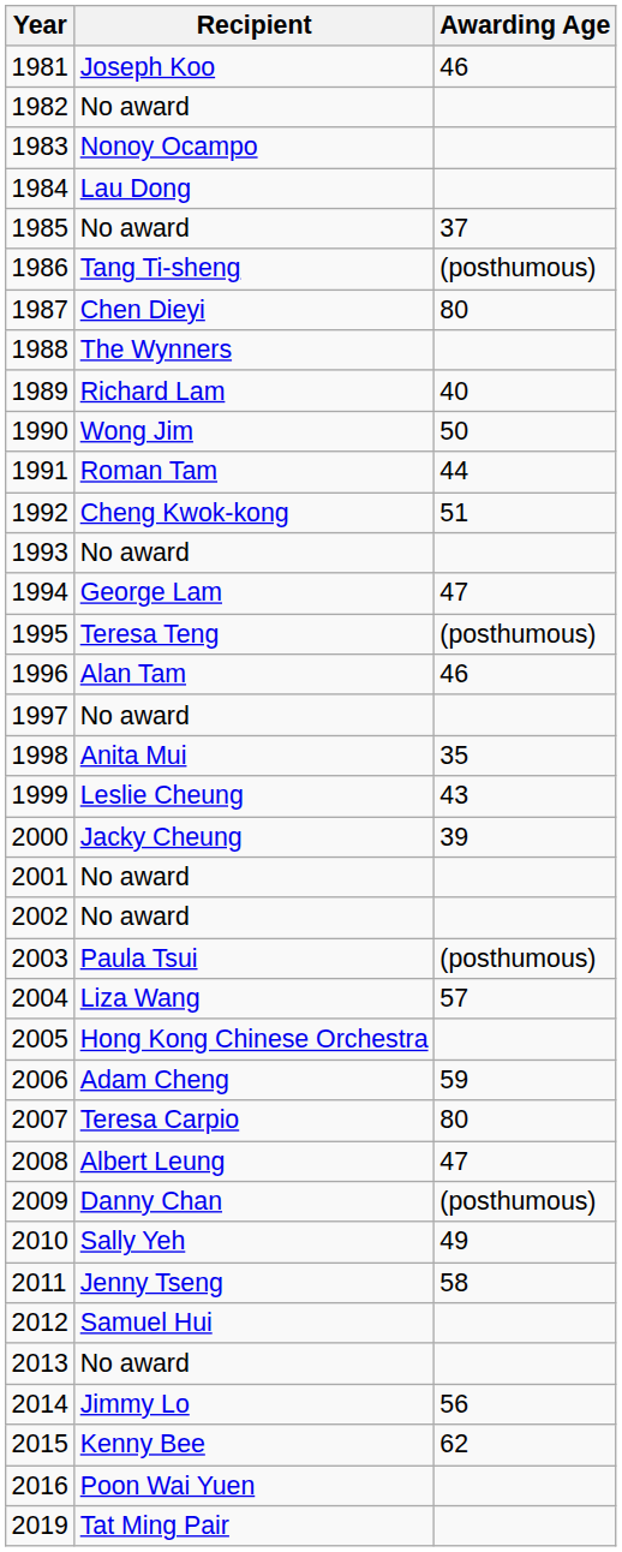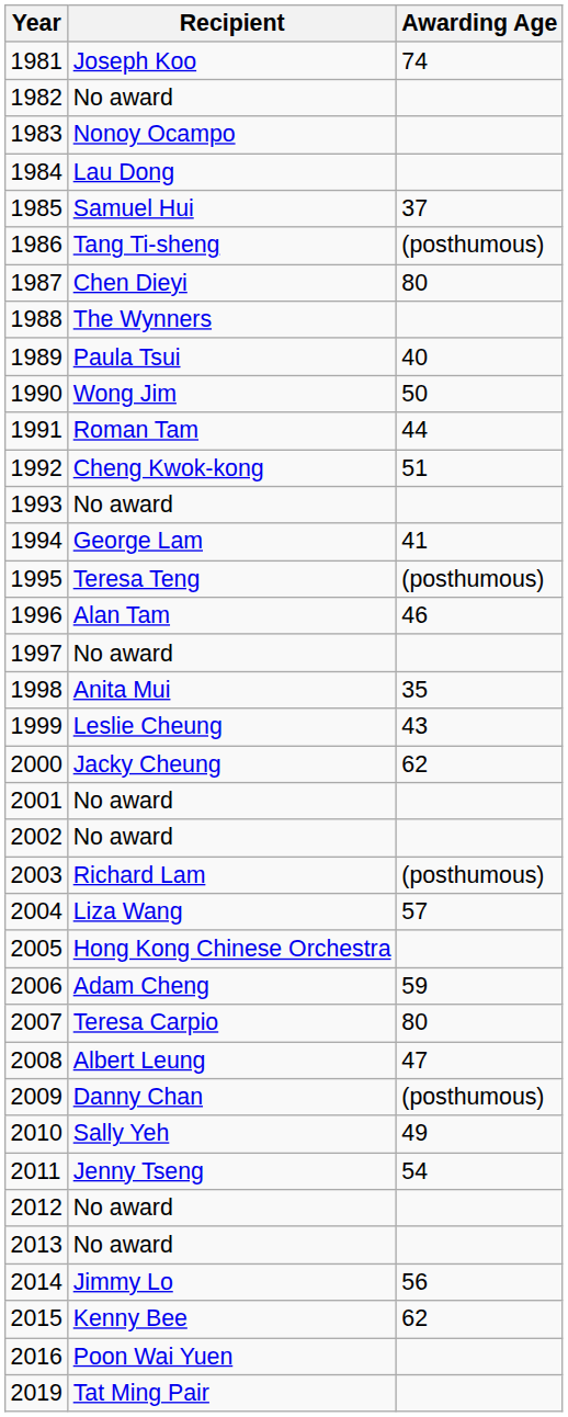 <table class="wikitable">
 <tr>
 <th>Year</th>
 <th>Recipient</th>
 <th>Awarding Age</th>
 </tr>
 <tr>
 <td>1981</td>
 <td><a href='#'>Joseph Koo</a></td>
-<td>46</td>
+<td>74</td>
 </tr>
 <tr>
 <td>1982</td>
 <td>No award</td>
 <td></td>
 </tr>
 <tr>
 <td>1983</td>
 <td><a href='#'>Nonoy Ocampo</a></td>
 <td></td>
 </tr>
 <tr>
 <td>1984</td>
 <td><a href='#'>Lau Dong</a></td>
 <td></td>
 </tr>
 <tr>
 <td>1985</td>
-<td>No award</td>
+<td><a href='#'>Samuel Hui</a></td>
 <td>37</td>
 </tr>
 <tr>
 <td>1986</td>
 <td><a href='#'>Tang Ti-sheng</a></td>
 <td>(posthumous)</td>
 </tr>
 <tr>
 <td>1987</td>
 <td><a href='#'>Chen Dieyi</a></td>
 <td>80</td>
 </tr>
 <tr>
 <td>1988</td>
 <td><a href='#'>The Wynners</a></td>
 <td></td>
 </tr>
 <tr>
 <td>1989</td>
-<td><a href='#'>Richard Lam</a></td>
+<td><a href='#'>Paula Tsui</a></td>
 <td>40</td>
 </tr>
 <tr>
 <td>1990</td>
 <td><a href='#'>Wong Jim</a></td>
 <td>50</td>
 </tr>
 <tr>
 <td>1991</td>
 <td><a href='#'>Roman Tam</a></td>
 <td>44</td>
 </tr>
 <tr>
 <td>1992</td>
 <td><a href='#'>Cheng Kwok-kong</a></td>
 <td>51</td>
 </tr>
 <tr>
 <td>1993</td>
 <td>No award</td>
 <td></td>
 </tr>
 <tr>
 <td>1994</td>
 <td><a href='#'>George Lam</a></td>
-<td>47</td>
+<td>41</td>
 </tr>
 <tr>
 <td>1995</td>
 <td><a href='#'>Teresa Teng</a></td>
 <td>(posthumous)</td>
 </tr>
 <tr>
 <td>1996</td>
 <td><a href='#'>Alan Tam</a></td>
 <td>46</td>
 </tr>
 <tr>
 <td>1997</td>
 <td>No award</td>
 <td></td>
 </tr>
 <tr>
 <td>1998</td>
 <td><a href='#'>Anita Mui</a></td>
 <td>35</td>
 </tr>
 <tr>
 <td>1999</td>
 <td><a href='#'>Leslie Cheung</a></td>
 <td>43</td>
 </tr>
 <tr>
 <td>2000</td>
 <td><a href='#'>Jacky Cheung</a></td>
-<td>39</td>
+<td>62</td>
 </tr>
 <tr>
 <td>2001</td>
 <td>No award</td>
 <td></td>
 </tr>
 <tr>
 <td>2002</td>
 <td>No award</td>
 <td></td>
 </tr>
 <tr>
 <td>2003</td>
-<td><a href='#'>Paula Tsui</a></td>
+<td><a href='#'>Richard Lam</a></td>
 <td>(posthumous)</td>
 </tr>
 <tr>
 <td>2004</td>
 <td><a href='#'>Liza Wang</a></td>
 <td>57</td>
 </tr>
 <tr>
 <td>2005</td>
 <td><a href='#'>Hong Kong Chinese Orchestra</a></td>
 <td></td>
 </tr>
 <tr>
 <td>2006</td>
 <td><a href='#'>Adam Cheng</a></td>
 <td>59</td>
 </tr>
 <tr>
 <td>2007</td>
 <td><a href='#'>Teresa Carpio</a></td>
 <td>80</td>
 </tr>
 <tr>
 <td>2008</td>
 <td><a href='#'>Albert Leung</a></td>
 <td>47</td>
 </tr>
 <tr>
 <td>2009</td>
 <td><a href='#'>Danny Chan</a></td>
 <td>(posthumous)</td>
 </tr>
 <tr>
 <td>2010</td>
 <td><a href='#'>Sally Yeh</a></td>
 <td>49</td>
 </tr>
 <tr>
 <td>2011</td>
 <td><a href='#'>Jenny Tseng</a></td>
-<td>58</td>
+<td>54</td>
 </tr>
 <tr>
 <td>2012</td>
-<td><a href='#'>Samuel Hui</a></td>
+<td>No award</td>
 <td></td>
 </tr>
 <tr>
 <td>2013</td>
 <td>No award</td>
 <td></td>
 </tr>
 <tr>
 <td>2014</td>
 <td><a href='#'>Jimmy Lo</a></td>
 <td>56</td>
 </tr>
 <tr>
 <td>2015</td>
 <td><a href='#'>Kenny Bee</a></td>
 <td>62</td>
 </tr>
 <tr>
 <td>2016</td>
 <td><a href='#'>Poon Wai Yuen</a></td>
 <td></td>
 </tr>
 <tr>
 <td>2019</td>
 <td><a href='#'>Tat Ming Pair</a></td>
 <td></td>
 </tr>
 </table>
